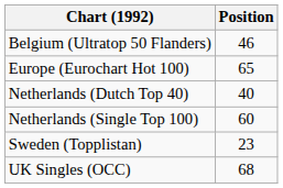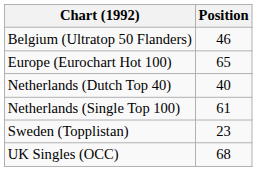 <table class="wikitable sortable">
 <tr>
 <th>Chart (1992)</th>
 <th>Position</th>
 </tr>
 <tr>
 <td>Belgium (Ultratop 50 Flanders)</td>
 <td align="center">46</td>
 </tr>
 <tr>
 <td>Europe (Eurochart Hot 100)</td>
 <td align="center">65</td>
 </tr>
 <tr>
 <td>Netherlands (Dutch Top 40)</td>
 <td align="center">40</td>
 </tr>
 <tr>
 <td>Netherlands (Single Top 100)</td>
-<td align="center">60</td>
+<td align="center">61</td>
 </tr>
 <tr>
 <td>Sweden (Topplistan)</td>
 <td align="center">23</td>
 </tr>
 <tr>
 <td>UK Singles (OCC)</td>
 <td align="center">68</td>
 </tr>
 </table>
